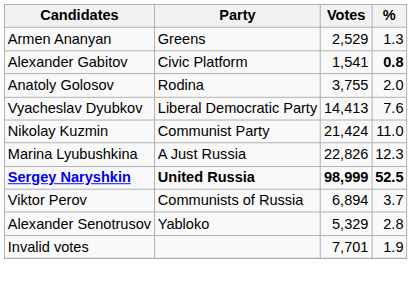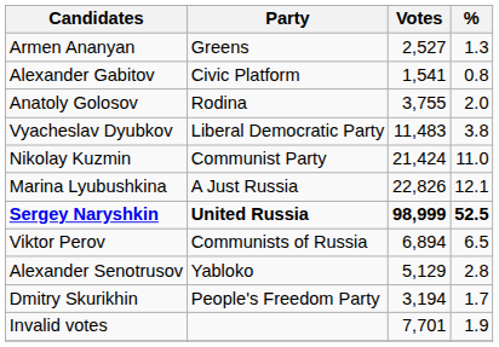 <table class="wikitable sortable">
 <tr>
 <th>Candidates</th>
 <th>Party</th>
 <th>Votes</th>
 <th>%</th>
 </tr>
 <tr>
 <td>Armen Ananyan</td>
 <td>Greens</td>
-<td align=right>2,529</td>
+<td align=right>2,527</td>
 <td align=right>1.3</td>
 </tr>
 <tr>
 <td>Alexander Gabitov</td>
 <td>Civic Platform</td>
 <td align=right>1,541</td>
-<td align=right><strong>0.8</strong></td>
+<td align=right>0.8</td>
 </tr>
 <tr>
 <td>Anatoly Golosov</td>
 <td>Rodina</td>
 <td align=right>3,755</td>
 <td align=right>2.0</td>
 </tr>
 <tr>
 <td>Vyacheslav Dyubkov</td>
 <td>Liberal Democratic Party</td>
-<td align=right>14,413</td>
-<td align=right>7.6</td>
+<td align=right>11,483</td>
+<td align=right>3.8</td>
 </tr>
 <tr>
 <td>Nikolay Kuzmin</td>
 <td>Communist Party</td>
 <td align=right>21,424</td>
 <td align=right>11.0</td>
 </tr>
 <tr>
 <td>Marina Lyubushkina</td>
 <td>A Just Russia</td>
 <td align=right>22,826</td>
-<td align=right>12.3</td>
+<td align=right>12.1</td>
 </tr>
 <tr>
 <td><strong><a href='#'>Sergey Naryshkin</a></strong></td>
 <td><strong>United Russia</strong></td>
 <td align=right><strong>98,999</strong></td>
 <td align=right><strong>52.5</strong></td>
 </tr>
 <tr>
 <td>Viktor Perov</td>
 <td>Communists of Russia</td>
 <td align=right>6,894</td>
-<td align=right>3.7</td>
+<td align=right>6.5</td>
 </tr>
 <tr>
 <td>Alexander Senotrusov</td>
 <td>Yabloko</td>
-<td align=right>5,329</td>
+<td align=right>5,129</td>
 <td align=right>2.8</td>
+</tr>
+<tr>
+<td>Dmitry Skurikhin</td>
+<td>People's Freedom Party</td>
+<td align=right>3,194</td>
+<td align=right>1.7</td>
 </tr>
 <tr>
 <td>Invalid votes</td>
 <td></td>
 <td align=right>7,701</td>
 <td align=right>1.9</td>
 </tr>
 <tr>
 </tr>
 </table>
